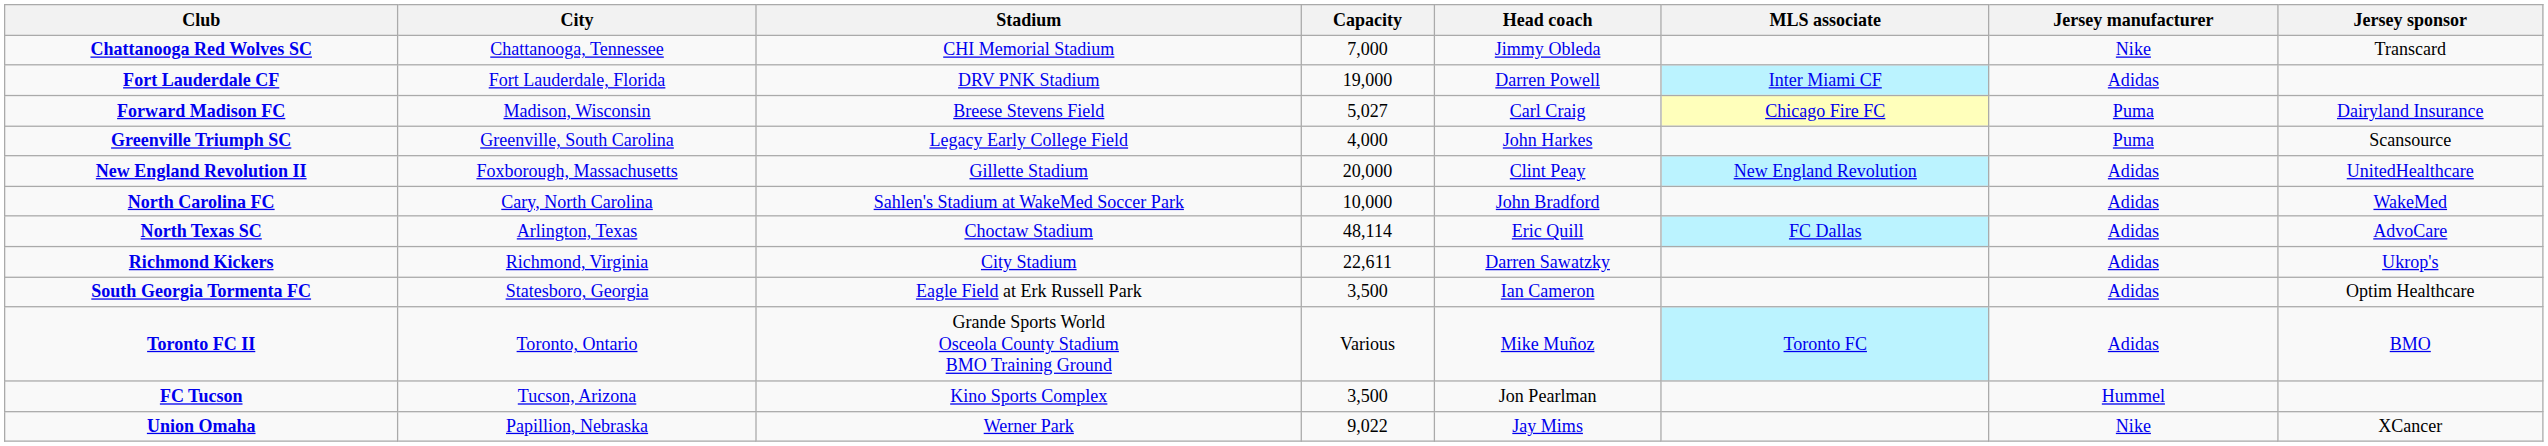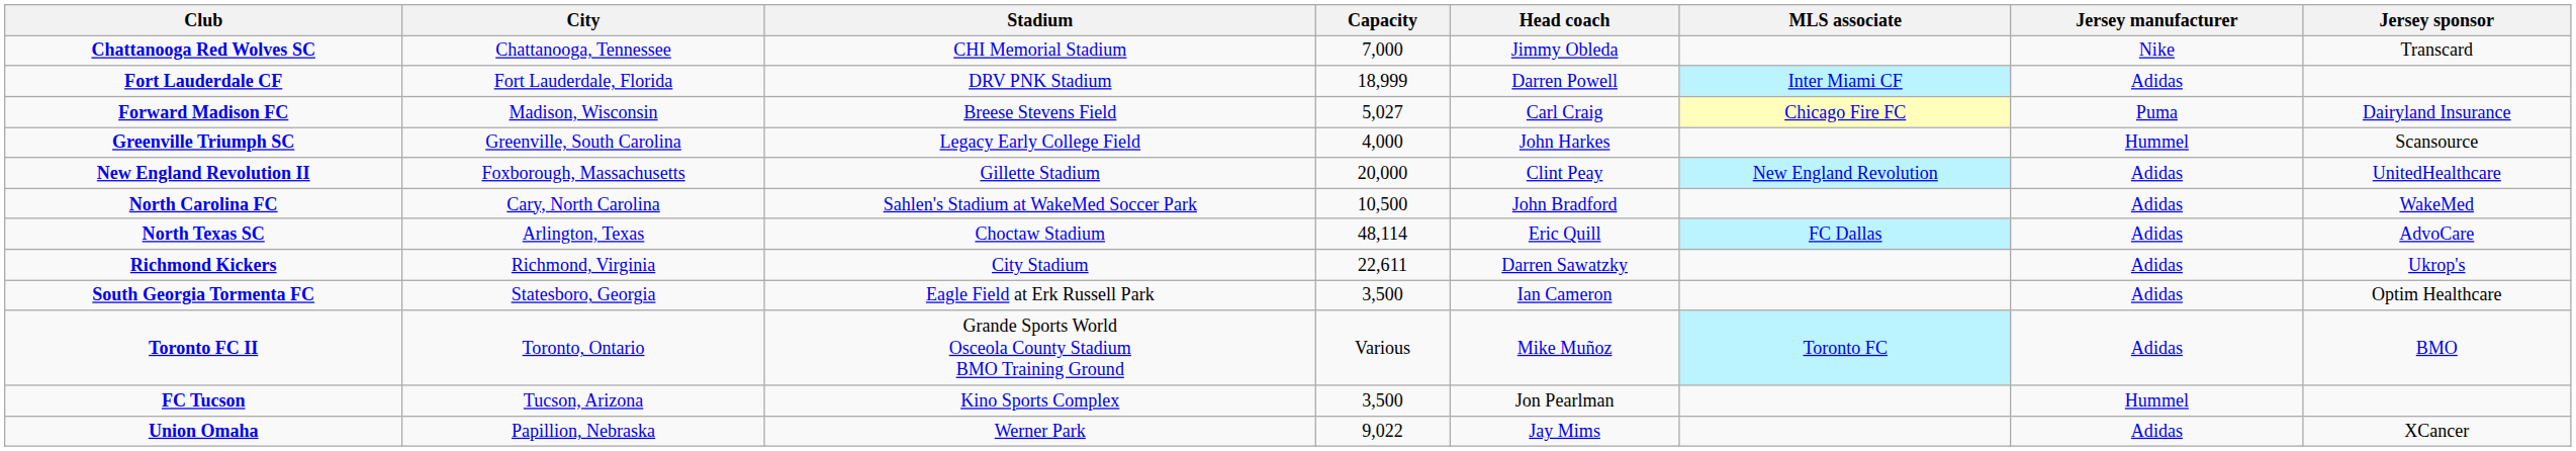 <table class="wikitable sortable" style="text-align:center; width:100%; font-size:88%">
 <tr>
 <th>Club</th>
 <th>City</th>
 <th>Stadium</th>
 <th>Capacity</th>
 <th>Head coach</th>
 <th>MLS associate</th>
 <th>Jersey manufacturer</th>
 <th>Jersey sponsor</th>
 </tr>
 <tr>
 <td><strong><a href='#'>Chattanooga Red Wolves SC</a></strong></td>
 <td><a href='#'>Chattanooga, Tennessee</a></td>
 <td><a href='#'>CHI Memorial Stadium</a></td>
 <td>7,000</td>
 <td><a href='#'>Jimmy Obleda</a></td>
 <td></td>
 <td><a href='#'>Nike</a></td>
 <td>Transcard</td>
 </tr>
 <tr>
 <td><strong><a href='#'>Fort Lauderdale CF</a></strong></td>
 <td><a href='#'>Fort Lauderdale, Florida</a></td>
 <td><a href='#'>DRV PNK Stadium</a></td>
-<td>19,000</td>
+<td>18,999</td>
 <td><a href='#'>Darren Powell</a></td>
 <td bgcolor=BBF3FF><a href='#'>Inter Miami CF</a></td>
 <td><a href='#'>Adidas</a></td>
 <td></td>
 </tr>
 <tr>
 <td><strong><a href='#'>Forward Madison FC</a></strong></td>
 <td><a href='#'>Madison, Wisconsin</a></td>
 <td><a href='#'>Breese Stevens Field</a></td>
 <td>5,027</td>
 <td><a href='#'>Carl Craig</a></td>
 <td bgcolor=FFFFBB><a href='#'>Chicago Fire FC</a></td>
 <td><a href='#'>Puma</a></td>
 <td><a href='#'>Dairyland Insurance</a></td>
 </tr>
 <tr>
 <td><strong><a href='#'>Greenville Triumph SC</a></strong></td>
 <td><a href='#'>Greenville, South Carolina</a></td>
 <td><a href='#'>Legacy Early College Field</a></td>
 <td>4,000</td>
 <td><a href='#'>John Harkes</a></td>
 <td></td>
-<td><a href='#'>Puma</a></td>
+<td><a href='#'>Hummel</a></td>
 <td>Scansource</td>
 </tr>
 <tr>
 <td><strong><a href='#'>New England Revolution II</a></strong></td>
 <td><a href='#'>Foxborough, Massachusetts</a></td>
 <td><a href='#'>Gillette Stadium</a></td>
 <td>20,000</td>
 <td><a href='#'>Clint Peay</a></td>
 <td bgcolor=BBF3FF><a href='#'>New England Revolution</a></td>
 <td><a href='#'>Adidas</a></td>
 <td><a href='#'>UnitedHealthcare</a></td>
 </tr>
 <tr>
 <td><strong><a href='#'>North Carolina FC</a></strong></td>
 <td><a href='#'>Cary, North Carolina</a></td>
 <td><a href='#'>Sahlen's Stadium at WakeMed Soccer Park</a></td>
-<td>10,000</td>
+<td>10,500</td>
 <td><a href='#'>John Bradford</a></td>
 <td></td>
 <td><a href='#'>Adidas</a></td>
 <td><a href='#'>WakeMed</a></td>
 </tr>
 <tr>
 <td><strong><a href='#'>North Texas SC</a></strong></td>
 <td><a href='#'>Arlington, Texas</a></td>
 <td><a href='#'>Choctaw Stadium</a></td>
 <td>48,114</td>
 <td><a href='#'>Eric Quill</a></td>
 <td bgcolor=BBF3FF><a href='#'>FC Dallas</a></td>
 <td><a href='#'>Adidas</a></td>
 <td><a href='#'>AdvoCare</a></td>
 </tr>
 <tr>
 <td><strong><a href='#'>Richmond Kickers</a></strong></td>
 <td><a href='#'>Richmond, Virginia</a></td>
 <td><a href='#'>City Stadium</a></td>
 <td>22,611</td>
 <td><a href='#'>Darren Sawatzky</a></td>
 <td></td>
 <td><a href='#'>Adidas</a></td>
 <td><a href='#'>Ukrop's</a></td>
 </tr>
 <tr>
 <td><strong><a href='#'>South Georgia Tormenta FC</a></strong></td>
 <td><a href='#'>Statesboro, Georgia</a></td>
 <td><a href='#'>Eagle Field</a> at Erk Russell Park</td>
 <td>3,500</td>
 <td><a href='#'>Ian Cameron</a></td>
 <td></td>
 <td><a href='#'>Adidas</a></td>
 <td>Optim Healthcare</td>
 </tr>
 <tr>
 <td><strong><a href='#'>Toronto FC II</a></strong></td>
 <td><a href='#'>Toronto, Ontario</a></td>
 <td>Grande Sports World<br><a href='#'>Osceola County Stadium</a> <br><a href='#'>BMO Training Ground</a></td>
 <td>Various</td>
 <td><a href='#'>Mike Muñoz</a></td>
 <td bgcolor=BBF3FF><a href='#'>Toronto FC</a></td>
 <td><a href='#'>Adidas</a></td>
 <td><a href='#'>BMO</a></td>
 </tr>
 <tr>
 <td><strong><a href='#'>FC Tucson</a></strong></td>
 <td><a href='#'>Tucson, Arizona</a></td>
 <td><a href='#'>Kino Sports Complex</a></td>
 <td>3,500</td>
 <td>Jon Pearlman</td>
 <td></td>
 <td><a href='#'>Hummel</a></td>
 <td></td>
 </tr>
 <tr>
 <td><strong><a href='#'>Union Omaha</a></strong></td>
 <td><a href='#'>Papillion, Nebraska</a></td>
 <td><a href='#'>Werner Park</a></td>
 <td>9,022</td>
 <td><a href='#'>Jay Mims</a></td>
 <td></td>
-<td><a href='#'>Nike</a></td>
+<td><a href='#'>Adidas</a></td>
 <td>XCancer</td>
 </tr>
 </table>
